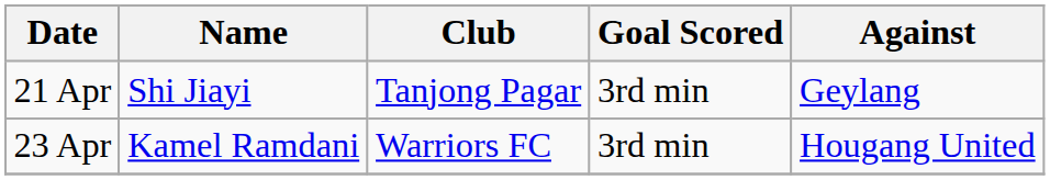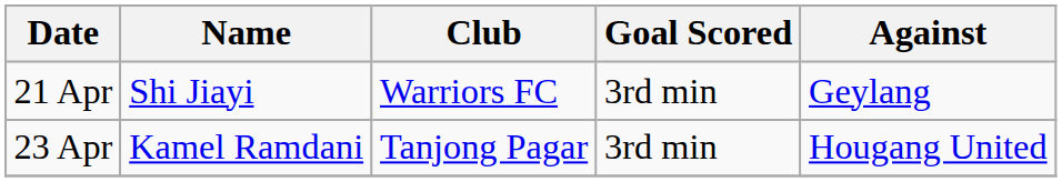 <table class="wikitable sortable">
 <tr>
 <th>Date</th>
 <th>Name</th>
 <th>Club</th>
 <th>Goal Scored</th>
 <th>Against</th>
 </tr>
 <tr>
 <td>21 Apr</td>
 <td><a href='#'>Shi Jiayi</a></td>
-<td><a href='#'>Tanjong Pagar</a></td>
+<td><a href='#'>Warriors FC</a></td>
 <td>3rd min</td>
 <td><a href='#'>Geylang</a></td>
 </tr>
 <tr>
 <td>23 Apr</td>
 <td> <a href='#'>Kamel Ramdani</a></td>
-<td><a href='#'>Warriors FC</a></td>
+<td><a href='#'>Tanjong Pagar</a></td>
 <td>3rd min</td>
 <td><a href='#'>Hougang United</a></td>
 </tr>
 <tr>
 </tr>
 </table>
